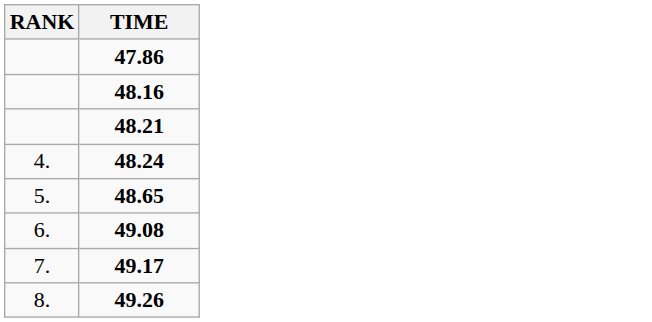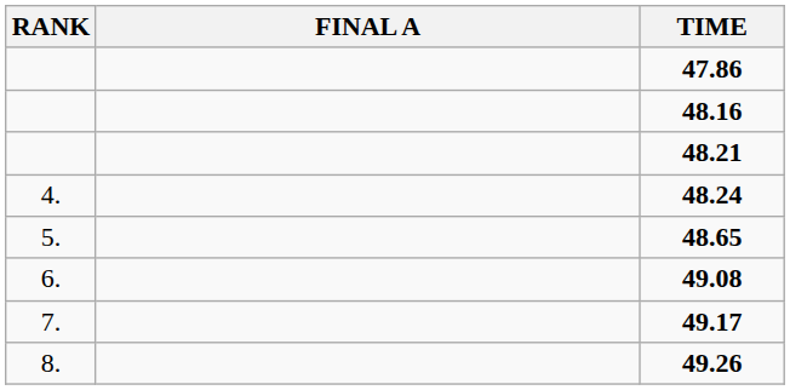 <table class="wikitable">
 <tr>
 <th>RANK</th>
+<th style="width: 20em">FINAL A</th>
 <th style="width: 5em">TIME</th>
 </tr>
 <tr>
 <td align="center"></td>
+<td></td>
 <td align="center"><strong>47.86</strong></td>
 </tr>
 <tr>
 <td align="center"></td>
+<td></td>
 <td align="center"><strong>48.16</strong></td>
 </tr>
 <tr>
 <td align="center"></td>
+<td></td>
 <td align="center"><strong>48.21</strong></td>
 </tr>
 <tr>
 <td align="center">4.</td>
+<td></td>
 <td align="center"><strong>48.24</strong></td>
 </tr>
 <tr>
 <td align="center">5.</td>
+<td></td>
 <td align="center"><strong>48.65</strong></td>
 </tr>
 <tr>
 <td align="center">6.</td>
+<td></td>
 <td align="center"><strong>49.08</strong></td>
 </tr>
 <tr>
 <td align="center">7.</td>
+<td></td>
 <td align="center"><strong>49.17</strong></td>
 </tr>
 <tr>
 <td align="center">8.</td>
+<td></td>
 <td align="center"><strong>49.26</strong></td>
 </tr>
 </table>
